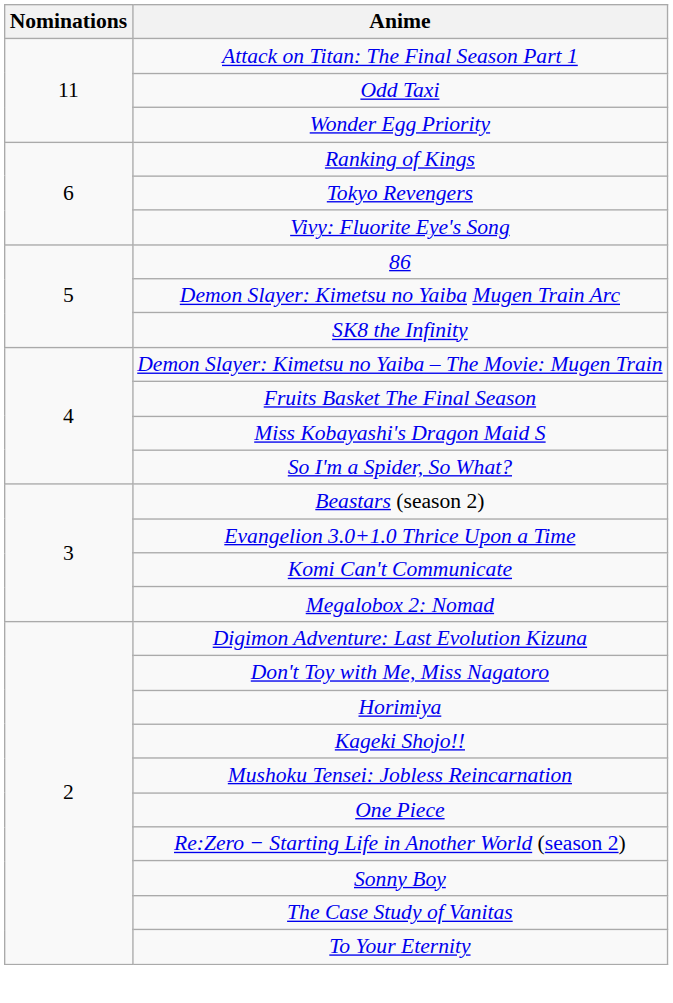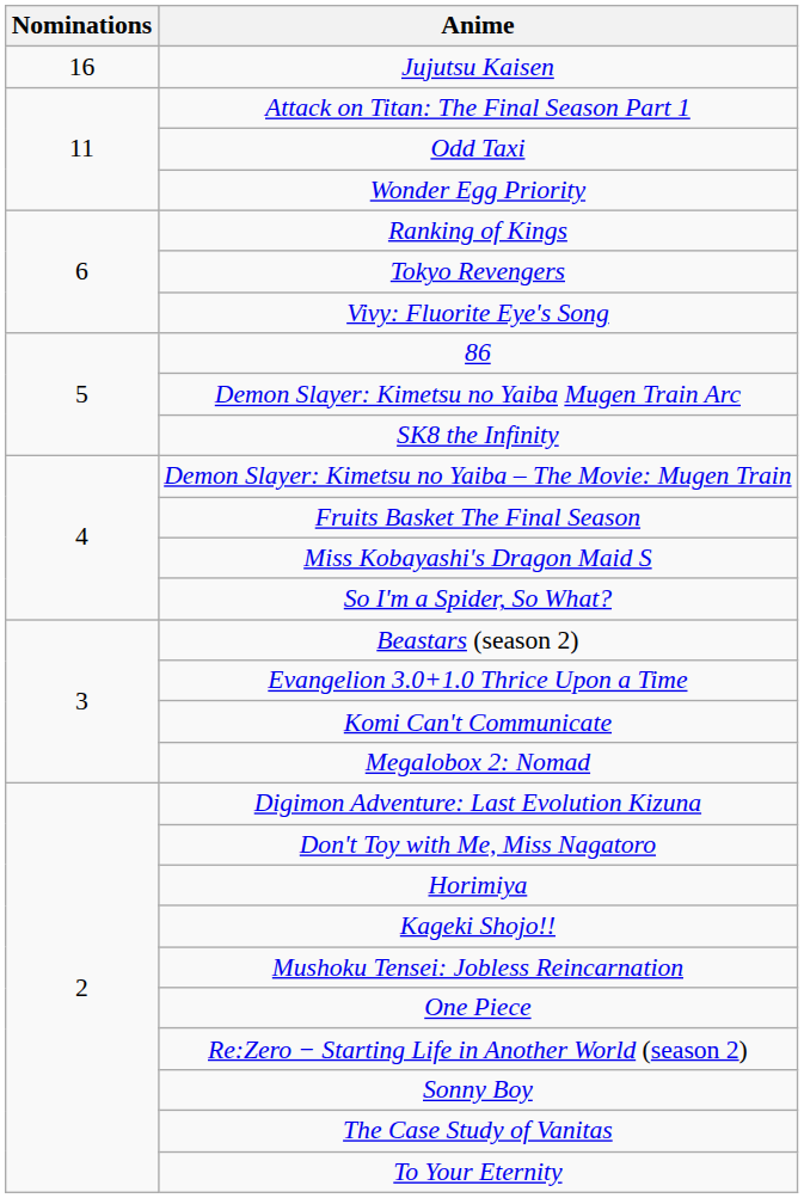 <table class="wikitable" style="text-align: center">
 <tr>
 <th scope="col" width="55">Nominations</th>
 <th scope="col" align="center">Anime</th>
+</tr>
+<tr>
+<td rowspan="1">16</td>
+<td><em><a href='#'>Jujutsu Kaisen</a></em></td>
 </tr>
 <tr>
 <td rowspan="3">11</td>
 <td><em><a href='#'>Attack on Titan: The Final Season Part 1</a></em></td>
 </tr>
 <tr>
 <td><em><a href='#'>Odd Taxi</a></em></td>
 </tr>
 <tr>
 <td><em><a href='#'>Wonder Egg Priority</a></em></td>
 </tr>
 <tr>
 <td rowspan="3">6</td>
 <td><em><a href='#'>Ranking of Kings</a></em></td>
 </tr>
 <tr>
 <td><em><a href='#'>Tokyo Revengers</a></em></td>
 </tr>
 <tr>
 <td><em><a href='#'>Vivy: Fluorite Eye's Song</a></em></td>
 </tr>
 <tr>
 <td rowspan="3">5</td>
 <td><em><a href='#'>86</a></em></td>
 </tr>
 <tr>
 <td><em><a href='#'>Demon Slayer: Kimetsu no Yaiba</a> <a href='#'>Mugen Train Arc</a></em></td>
 </tr>
 <tr>
 <td><em><a href='#'>SK8 the Infinity</a></em></td>
 </tr>
 <tr>
 <td rowspan="4">4</td>
 <td><em><a href='#'>Demon Slayer: Kimetsu no Yaiba – The Movie: Mugen Train</a></em></td>
 </tr>
 <tr>
 <td><em><a href='#'>Fruits Basket The Final Season</a></em></td>
 </tr>
 <tr>
 <td><em><a href='#'>Miss Kobayashi's Dragon Maid S</a></em></td>
 </tr>
 <tr>
 <td><em><a href='#'>So I'm a Spider, So What?</a></em></td>
 </tr>
 <tr>
 <td rowspan="4">3</td>
 <td><em><a href='#'>Beastars</a></em> (season 2)</td>
 </tr>
 <tr>
 <td><em><a href='#'>Evangelion 3.0+1.0 Thrice Upon a Time</a></em></td>
 </tr>
 <tr>
 <td><em><a href='#'>Komi Can't Communicate</a></em></td>
 </tr>
 <tr>
 <td><em><a href='#'>Megalobox 2: Nomad</a></em></td>
 </tr>
 <tr>
 <td rowspan="10">2</td>
 <td><em><a href='#'>Digimon Adventure: Last Evolution Kizuna</a></em></td>
 </tr>
 <tr>
 <td><em><a href='#'>Don't Toy with Me, Miss Nagatoro</a></em></td>
 </tr>
 <tr>
 <td><em><a href='#'>Horimiya</a></em></td>
 </tr>
 <tr>
 <td><em><a href='#'>Kageki Shojo!!</a></em></td>
 </tr>
 <tr>
 <td><em><a href='#'>Mushoku Tensei: Jobless Reincarnation</a></em></td>
 </tr>
 <tr>
 <td><em><a href='#'>One Piece</a></em></td>
 </tr>
 <tr>
 <td><em><a href='#'>Re:Zero − Starting Life in Another World</a></em> (<a href='#'>season 2</a>)</td>
 </tr>
 <tr>
 <td><em><a href='#'>Sonny Boy</a></em></td>
 </tr>
 <tr>
 <td><em><a href='#'>The Case Study of Vanitas</a></em></td>
 </tr>
 <tr>
 <td><em><a href='#'>To Your Eternity</a></em></td>
 </tr>
 </table>
